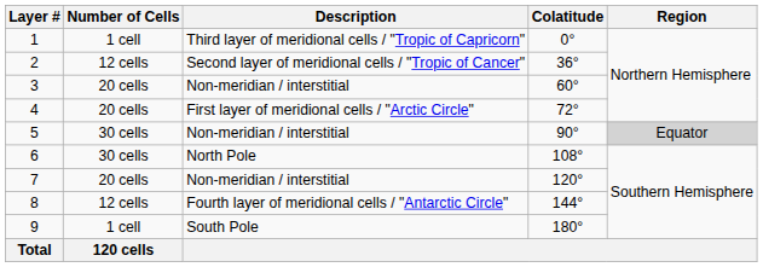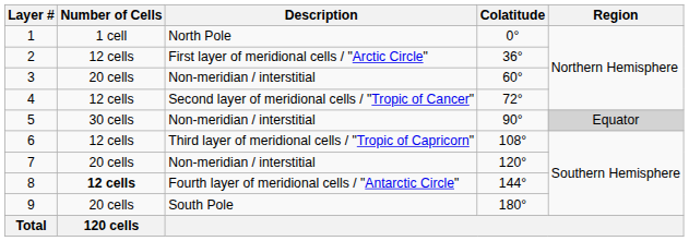 <table class="wikitable">
 <tr>
 <th>Layer #</th>
 <th>Number of Cells</th>
 <th>Description</th>
 <th>Colatitude</th>
 <th>Region</th>
 </tr>
 <tr>
 <td style="text-align: center">1</td>
 <td style="text-align: center">1 cell</td>
-<td>Third layer of meridional cells / "<a href='#'>Tropic of Capricorn</a>"</td>
+<td>North Pole</td>
 <td style="text-align: center">0°</td>
 <td rowspan="4">Northern Hemisphere</td>
 </tr>
 <tr>
 <td style="text-align: center">2</td>
 <td style="text-align: center">12 cells</td>
-<td>Second layer of meridional cells / "<a href='#'>Tropic of Cancer</a>"</td>
+<td>First layer of meridional cells / "<a href='#'>Arctic Circle</a>"</td>
 <td style="text-align: center">36°</td>
 </tr>
 <tr>
 <td style="text-align: center">3</td>
 <td style="text-align: center">20 cells</td>
 <td>Non-meridian / interstitial</td>
 <td style="text-align: center">60°</td>
 </tr>
 <tr>
 <td style="text-align: center">4</td>
-<td style="text-align: center">20 cells</td>
-<td>First layer of meridional cells / "<a href='#'>Arctic Circle</a>"</td>
+<td style="text-align: center">12 cells</td>
+<td>Second layer of meridional cells / "<a href='#'>Tropic of Cancer</a>"</td>
 <td style="text-align: center">72°</td>
 </tr>
 <tr>
 <td style="text-align: center">5</td>
 <td style="text-align: center">30 cells</td>
 <td>Non-meridian / interstitial</td>
 <td style="text-align: center">90°</td>
 <td style="background: lightgrey; text-align: center">Equator</td>
 </tr>
 <tr>
 <td style="text-align: center">6</td>
-<td style="text-align: center">30 cells</td>
-<td>North Pole</td>
+<td style="text-align: center">12 cells</td>
+<td>Third layer of meridional cells / "<a href='#'>Tropic of Capricorn</a>"</td>
 <td style="text-align: center">108°</td>
 <td rowspan="4">Southern Hemisphere</td>
 </tr>
 <tr>
 <td style="text-align: center">7</td>
 <td style="text-align: center">20 cells</td>
 <td>Non-meridian / interstitial</td>
 <td style="text-align: center">120°</td>
 </tr>
 <tr>
 <td style="text-align: center">8</td>
-<td style="text-align: center">12 cells</td>
+<td style="text-align: center"><strong>12 cells</strong></td>
 <td>Fourth layer of meridional cells / "<a href='#'>Antarctic Circle</a>"</td>
 <td style="text-align: center">144°</td>
 </tr>
 <tr>
 <td style="text-align: center">9</td>
-<td style="text-align: center">1 cell</td>
+<td style="text-align: center">20 cells</td>
 <td>South Pole</td>
 <td style="text-align: center">180°</td>
 </tr>
 <tr>
 <th>Total</th>
 <th>120 cells</th>
 <th colspan="3"></th>
 </tr>
 </table>
